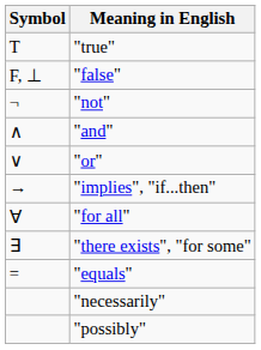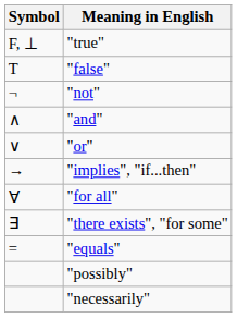 <table class="wikitable">
 <tr>
 <th>Symbol</th>
 <th>Meaning in English</th>
 </tr>
 <tr>
-<td>T</td>
+<td>F, ⊥</td>
 <td>"true"</td>
 </tr>
 <tr>
-<td>F, ⊥</td>
+<td>T</td>
 <td>"<a href='#'>false</a>"</td>
 </tr>
 <tr>
 <td>¬</td>
 <td>"<a href='#'>not</a>"</td>
 </tr>
 <tr>
 <td>∧</td>
 <td>"<a href='#'>and</a>"</td>
 </tr>
 <tr>
 <td>∨</td>
 <td>"<a href='#'>or</a>"</td>
 </tr>
 <tr>
 <td>→</td>
 <td>"<a href='#'>implies</a>", "if...then"</td>
 </tr>
 <tr>
 <td>∀</td>
 <td>"<a href='#'>for all</a>"</td>
 </tr>
 <tr>
 <td>∃</td>
 <td>"<a href='#'>there exists</a>", "for some"</td>
 </tr>
 <tr>
 <td>=</td>
 <td>"<a href='#'>equals</a>"</td>
 </tr>
 <tr>
 <td></td>
-<td>"necessarily"</td>
+<td>"possibly"</td>
 </tr>
 <tr>
 <td></td>
-<td>"possibly"</td>
+<td>"necessarily"</td>
 </tr>
 </table>
